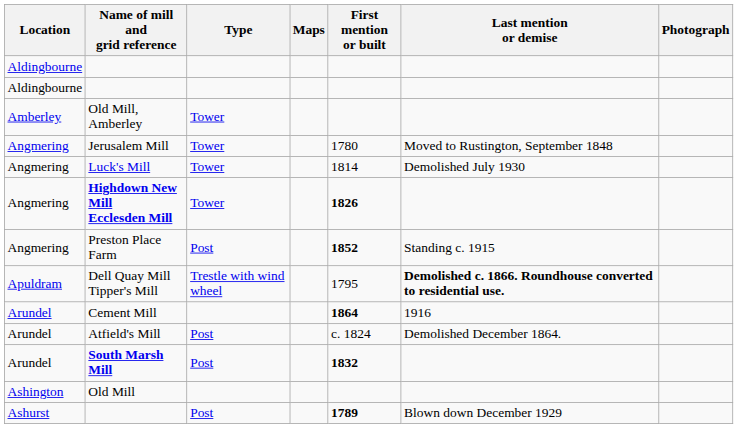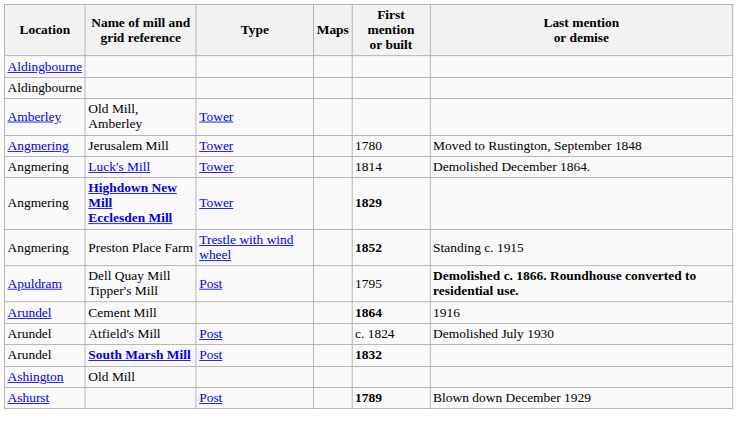 <table class="wikitable">
 <tr>
 <th>Location</th>
 <th>Name of mill and<br>grid reference</th>
 <th>Type</th>
 <th>Maps</th>
 <th>First mention<br>or built</th>
 <th>Last mention<br> or demise</th>
-<th>Photograph</th>
 </tr>
 <tr>
 <td><a href='#'>Aldingbourne</a></td>
-<td></td>
 <td></td>
 <td></td>
 <td></td>
 <td></td>
 <td></td>
 </tr>
 <tr>
 <td>Aldingbourne</td>
 <td></td>
 <td></td>
 <td></td>
 <td></td>
 <td></td>
-<td></td>
 </tr>
 <tr>
 <td><a href='#'>Amberley</a></td>
 <td>Old Mill, Amberley</td>
 <td><a href='#'>Tower</a></td>
-<td></td>
 <td></td>
 <td></td>
 <td></td>
 </tr>
 <tr>
 <td><a href='#'>Angmering</a></td>
 <td>Jerusalem Mill</td>
 <td><a href='#'>Tower</a></td>
 <td></td>
 <td>1780</td>
 <td>Moved to Rustington, September 1848</td>
-<td></td>
 </tr>
 <tr>
 <td>Angmering</td>
 <td><a href='#'>Luck's Mill</a></td>
 <td><a href='#'>Tower</a></td>
 <td></td>
 <td>1814</td>
-<td>Demolished July 1930</td>
-<td></td>
+<td>Demolished December 1864.</td>
 </tr>
 <tr>
 <td>Angmering</td>
 <td><strong><a href='#'>Highdown New Mill<br>Ecclesden Mill</a></strong><br></td>
 <td><a href='#'>Tower</a></td>
 <td></td>
-<td><strong>1826</strong></td>
-<td></td>
+<td><strong>1829</strong></td>
 <td></td>
 </tr>
 <tr>
 <td>Angmering</td>
 <td>Preston Place Farm</td>
-<td><a href='#'>Post</a></td>
+<td><a href='#'>Trestle with wind wheel</a></td>
 <td></td>
 <td><strong>1852</strong></td>
 <td>Standing c. 1915</td>
-<td></td>
 </tr>
 <tr>
 <td><a href='#'>Apuldram</a></td>
 <td>Dell Quay Mill<br>Tipper's Mill</td>
-<td><a href='#'>Trestle with wind wheel</a></td>
+<td><a href='#'>Post</a></td>
 <td></td>
 <td>1795</td>
 <td><strong>Demolished c. 1866. Roundhouse converted to residential use.</strong></td>
-<td></td>
 </tr>
 <tr>
 <td><a href='#'>Arundel</a></td>
 <td>Cement Mill</td>
 <td></td>
 <td></td>
 <td><strong>1864</strong></td>
 <td>1916</td>
-<td></td>
 </tr>
 <tr>
 <td>Arundel</td>
 <td>Atfield's Mill</td>
 <td><a href='#'>Post</a></td>
 <td></td>
 <td>c. 1824</td>
-<td>Demolished December 1864.</td>
-<td></td>
+<td>Demolished July 1930</td>
 </tr>
 <tr>
 <td>Arundel</td>
 <td><strong><a href='#'>South Marsh Mill</a></strong><br></td>
 <td><a href='#'>Post</a></td>
 <td></td>
 <td><strong>1832</strong></td>
 <td></td>
-<td></td>
 </tr>
 <tr>
 <td><a href='#'>Ashington</a></td>
 <td>Old Mill</td>
-<td></td>
 <td></td>
 <td></td>
 <td></td>
 <td></td>
 </tr>
 <tr>
 <td><a href='#'>Ashurst</a></td>
 <td></td>
 <td><a href='#'>Post</a></td>
 <td></td>
 <td><strong>1789</strong></td>
 <td>Blown down December 1929</td>
-<td></td>
 </tr>
 </table>
